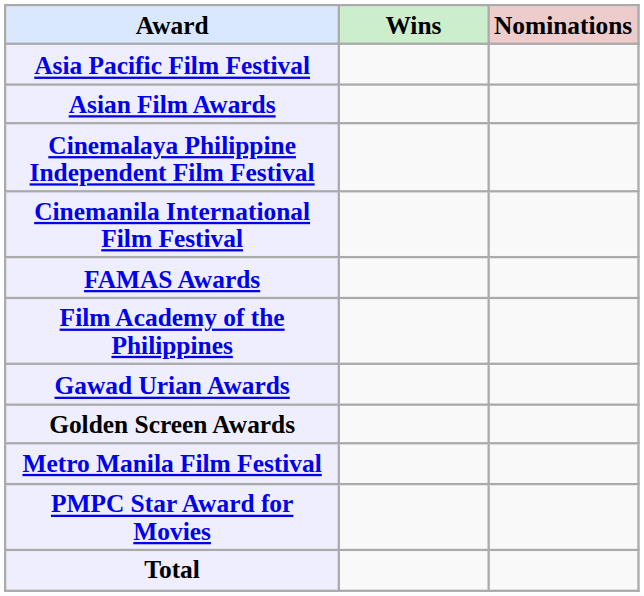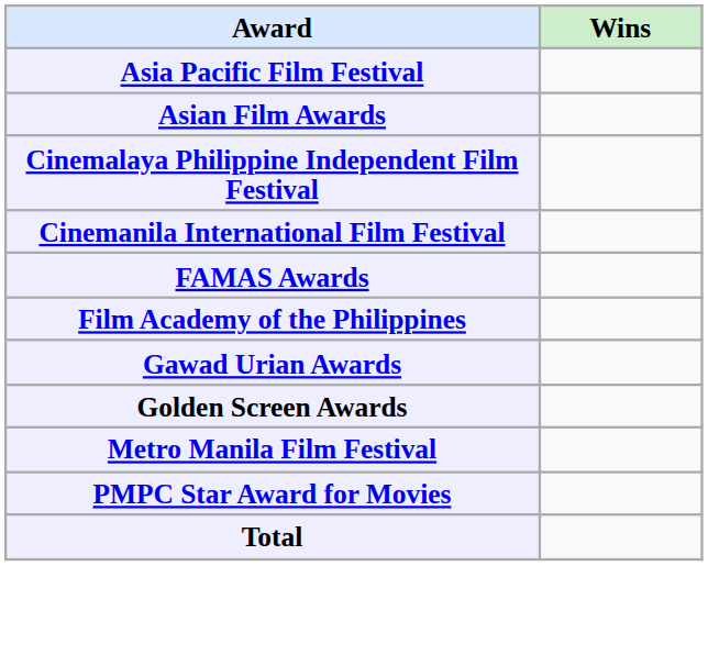 <table class="wikitable floatright" style="width:25em; text-align:center; font-size:70%;">
 <tr>
 <th scope="col" style="background-color:#d9e8ff;">Award</th>
 <th scope="col" style="background-color:#cceecc; width:60px;">Wins</th>
-<th scope="col" style="background-color:#eecccc; width:60px;">Nominations</th>
 </tr>
 <tr>
 <th scope-"row" style="background-color:#eeeeff;"><a href='#'>Asia Pacific Film Festival</a></th>
-<td></td>
 <td></td>
 </tr>
 <tr>
 <th scope-"row" style="background-color:#eeeeff;"><a href='#'>Asian Film Awards</a></th>
 <td></td>
-<td></td>
 </tr>
 <tr>
 <th scope-"row" style="background-color:#eeeeff;"><a href='#'>Cinemalaya Philippine Independent Film Festival</a></th>
-<td></td>
 <td></td>
 </tr>
 <tr>
 <th scope-"row" style="background-color:#eeeeff;"><a href='#'>Cinemanila International Film Festival</a></th>
 <td></td>
-<td></td>
 </tr>
 <tr>
 <th scope-"row" style="background-color:#eeeeff;"><a href='#'>FAMAS Awards</a></th>
-<td></td>
 <td></td>
 </tr>
 <tr>
 <th scope-"row" style="background-color:#eeeeff;"><a href='#'>Film Academy of the Philippines</a></th>
 <td></td>
-<td></td>
 </tr>
 <tr>
 <th scope-"row" style="background-color:#eeeeff;"><a href='#'>Gawad Urian Awards</a></th>
-<td></td>
 <td></td>
 </tr>
 <tr>
 <th scope-"row" style="background-color:#eeeeff;">Golden Screen Awards</th>
 <td></td>
-<td></td>
 </tr>
 <tr>
 <th scope-"row" style="background-color:#eeeeff;"><a href='#'>Metro Manila Film Festival</a></th>
-<td></td>
 <td></td>
 </tr>
 <tr>
 <th scope-"row" style="background-color:#eeeeff;"><a href='#'>PMPC Star Award for Movies</a></th>
 <td></td>
-<td></td>
 </tr>
 <tr>
 <th scope-"row" style="background-color:#eeeeff;">Total</th>
 <td></td>
-<td></td>
 </tr>
 </table>
